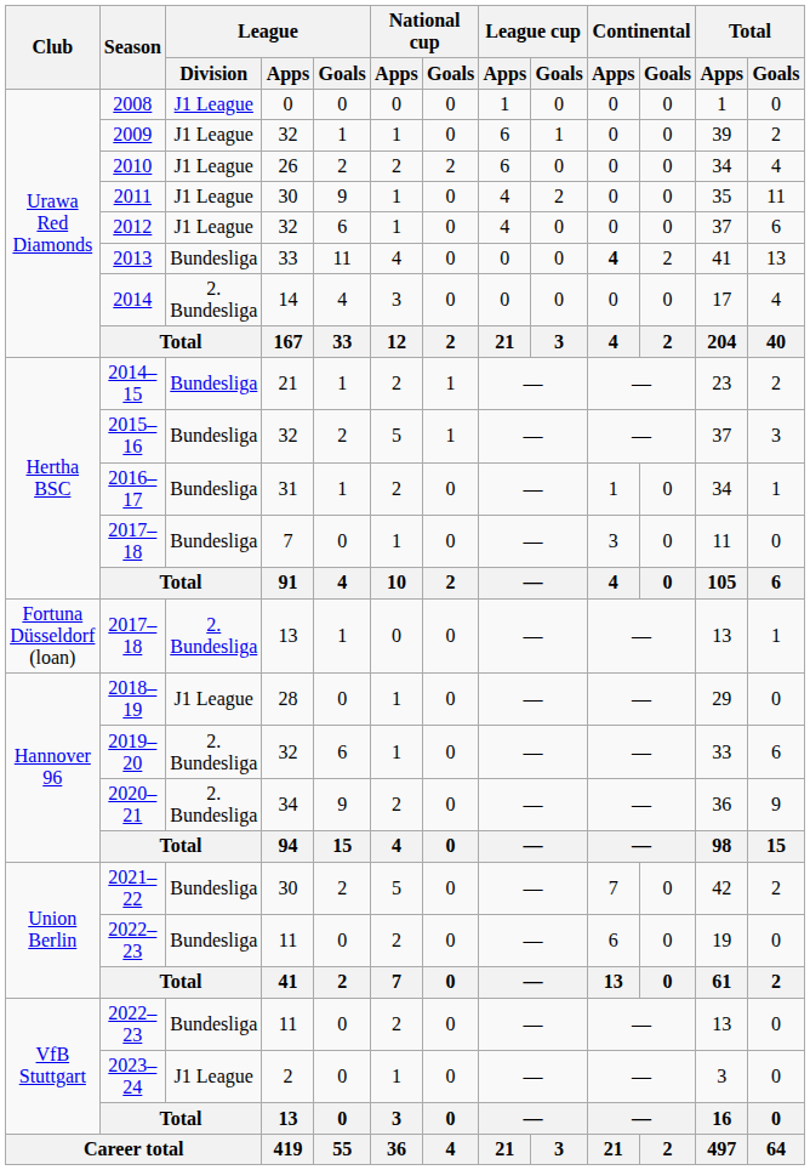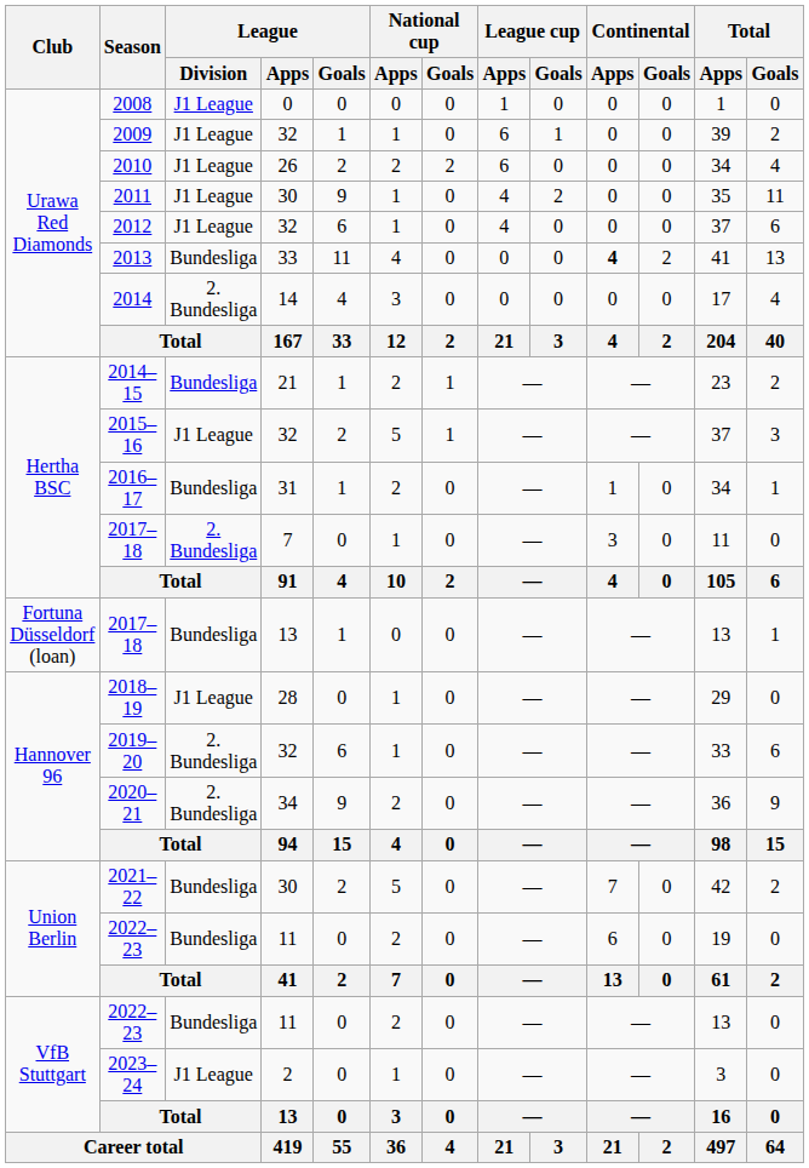 <table class="wikitable" style="text-align:center">
 <tr>
 <th rowspan="2">Club</th>
 <th rowspan="2">Season</th>
 <th colspan="3">League</th>
 <th colspan="2">National cup</th>
 <th colspan="2">League cup</th>
 <th colspan="2">Continental</th>
 <th colspan="2">Total</th>
 </tr>
 <tr>
 <th>Division</th>
 <th>Apps</th>
 <th>Goals</th>
 <th>Apps</th>
 <th>Goals</th>
 <th>Apps</th>
 <th>Goals</th>
 <th>Apps</th>
 <th>Goals</th>
 <th>Apps</th>
 <th>Goals</th>
 </tr>
 <tr>
 <td rowspan="8"><a href='#'>Urawa Red Diamonds</a></td>
 <td><a href='#'>2008</a></td>
 <td><a href='#'>J1 League</a></td>
 <td>0</td>
 <td>0</td>
 <td>0</td>
 <td>0</td>
 <td>1</td>
 <td>0</td>
 <td>0</td>
 <td>0</td>
 <td>1</td>
 <td>0</td>
 </tr>
 <tr>
 <td><a href='#'>2009</a></td>
 <td>J1 League</td>
 <td>32</td>
 <td>1</td>
 <td>1</td>
 <td>0</td>
 <td>6</td>
 <td>1</td>
 <td>0</td>
 <td>0</td>
 <td>39</td>
 <td>2</td>
 </tr>
 <tr>
 <td><a href='#'>2010</a></td>
 <td>J1 League</td>
 <td>26</td>
 <td>2</td>
 <td>2</td>
 <td>2</td>
 <td>6</td>
 <td>0</td>
 <td>0</td>
 <td>0</td>
 <td>34</td>
 <td>4</td>
 </tr>
 <tr>
 <td><a href='#'>2011</a></td>
 <td>J1 League</td>
 <td>30</td>
 <td>9</td>
 <td>1</td>
 <td>0</td>
 <td>4</td>
 <td>2</td>
 <td>0</td>
 <td>0</td>
 <td>35</td>
 <td>11</td>
 </tr>
 <tr>
 <td><a href='#'>2012</a></td>
 <td>J1 League</td>
 <td>32</td>
 <td>6</td>
 <td>1</td>
 <td>0</td>
 <td>4</td>
 <td>0</td>
 <td>0</td>
 <td>0</td>
 <td>37</td>
 <td>6</td>
 </tr>
 <tr>
 <td><a href='#'>2013</a></td>
 <td>Bundesliga</td>
 <td>33</td>
 <td>11</td>
 <td>4</td>
 <td>0</td>
 <td>0</td>
 <td>0</td>
 <td><strong>4</strong></td>
 <td>2</td>
 <td>41</td>
 <td>13</td>
 </tr>
 <tr>
 <td><a href='#'>2014</a></td>
 <td>2. Bundesliga</td>
 <td>14</td>
 <td>4</td>
 <td>3</td>
 <td>0</td>
 <td>0</td>
 <td>0</td>
 <td>0</td>
 <td>0</td>
 <td>17</td>
 <td>4</td>
 </tr>
 <tr>
 <th colspan="2">Total</th>
 <th>167</th>
 <th>33</th>
 <th>12</th>
 <th>2</th>
 <th>21</th>
 <th>3</th>
 <th>4</th>
 <th>2</th>
 <th>204</th>
 <th>40</th>
 </tr>
 <tr>
 <td rowspan="5"><a href='#'>Hertha BSC</a></td>
 <td><a href='#'>2014–15</a></td>
 <td><a href='#'>Bundesliga</a></td>
 <td>21</td>
 <td>1</td>
 <td>2</td>
 <td>1</td>
 <td colspan="2">—</td>
 <td colspan="2">—</td>
 <td>23</td>
 <td>2</td>
 </tr>
 <tr>
 <td><a href='#'>2015–16</a></td>
-<td>Bundesliga</td>
+<td>J1 League</td>
 <td>32</td>
 <td>2</td>
 <td>5</td>
 <td>1</td>
 <td colspan="2">—</td>
 <td colspan="2">—</td>
 <td>37</td>
 <td>3</td>
 </tr>
 <tr>
 <td><a href='#'>2016–17</a></td>
 <td>Bundesliga</td>
 <td>31</td>
 <td>1</td>
 <td>2</td>
 <td>0</td>
 <td colspan="2">—</td>
 <td>1</td>
 <td>0</td>
 <td>34</td>
 <td>1</td>
 </tr>
 <tr>
 <td><a href='#'>2017–18</a></td>
-<td>Bundesliga</td>
+<td><a href='#'>2. Bundesliga</a></td>
 <td>7</td>
 <td>0</td>
 <td>1</td>
 <td>0</td>
 <td colspan="2">—</td>
 <td>3</td>
 <td>0</td>
 <td>11</td>
 <td>0</td>
 </tr>
 <tr>
 <th colspan="2">Total</th>
 <th>91</th>
 <th>4</th>
 <th>10</th>
 <th>2</th>
 <th colspan="2">—</th>
 <th>4</th>
 <th>0</th>
 <th>105</th>
 <th>6</th>
 </tr>
 <tr>
 <td><a href='#'>Fortuna Düsseldorf</a> (loan)</td>
 <td><a href='#'>2017–18</a></td>
-<td><a href='#'>2. Bundesliga</a></td>
+<td>Bundesliga</td>
 <td>13</td>
 <td>1</td>
 <td>0</td>
 <td>0</td>
 <td colspan="2">—</td>
 <td colspan="2">—</td>
 <td>13</td>
 <td>1</td>
 </tr>
 <tr>
 <td rowspan="4"><a href='#'>Hannover 96</a></td>
 <td><a href='#'>2018–19</a></td>
 <td>J1 League</td>
 <td>28</td>
 <td>0</td>
 <td>1</td>
 <td>0</td>
 <td colspan="2">—</td>
 <td colspan="2">—</td>
 <td>29</td>
 <td>0</td>
 </tr>
 <tr>
 <td><a href='#'>2019–20</a></td>
 <td>2. Bundesliga</td>
 <td>32</td>
 <td>6</td>
 <td>1</td>
 <td>0</td>
 <td colspan="2">—</td>
 <td colspan="2">—</td>
 <td>33</td>
 <td>6</td>
 </tr>
 <tr>
 <td><a href='#'>2020–21</a></td>
 <td>2. Bundesliga</td>
 <td>34</td>
 <td>9</td>
 <td>2</td>
 <td>0</td>
 <td colspan="2">—</td>
 <td colspan="2">—</td>
 <td>36</td>
 <td>9</td>
 </tr>
 <tr>
 <th colspan="2">Total</th>
 <th>94</th>
 <th>15</th>
 <th>4</th>
 <th>0</th>
 <th colspan="2">—</th>
 <th colspan="2">—</th>
 <th>98</th>
 <th>15</th>
 </tr>
 <tr>
 <td rowspan="3"><a href='#'>Union Berlin</a></td>
 <td><a href='#'>2021–22</a></td>
 <td>Bundesliga</td>
 <td>30</td>
 <td>2</td>
 <td>5</td>
 <td>0</td>
 <td colspan="2">—</td>
 <td>7</td>
 <td>0</td>
 <td>42</td>
 <td>2</td>
 </tr>
 <tr>
 <td><a href='#'>2022–23</a></td>
 <td>Bundesliga</td>
 <td>11</td>
 <td>0</td>
 <td>2</td>
 <td>0</td>
 <td colspan="2">—</td>
 <td>6</td>
 <td>0</td>
 <td>19</td>
 <td>0</td>
 </tr>
 <tr>
 <th colspan="2">Total</th>
 <th>41</th>
 <th>2</th>
 <th>7</th>
 <th>0</th>
 <th colspan="2">—</th>
 <th>13</th>
 <th>0</th>
 <th>61</th>
 <th>2</th>
 </tr>
 <tr>
 <td rowspan="3"><a href='#'>VfB Stuttgart</a></td>
 <td><a href='#'>2022–23</a></td>
 <td>Bundesliga</td>
 <td>11</td>
 <td>0</td>
 <td>2</td>
 <td>0</td>
 <td colspan="2">—</td>
 <td colspan="2">—</td>
 <td>13</td>
 <td>0</td>
 </tr>
 <tr>
 <td><a href='#'>2023–24</a></td>
 <td>J1 League</td>
 <td>2</td>
 <td>0</td>
 <td>1</td>
 <td>0</td>
 <td colspan="2">—</td>
 <td colspan="2">—</td>
 <td>3</td>
 <td>0</td>
 </tr>
 <tr>
 <th colspan="2">Total</th>
 <th>13</th>
 <th>0</th>
 <th>3</th>
 <th>0</th>
 <th colspan="2">—</th>
 <th colspan="2">—</th>
 <th>16</th>
 <th>0</th>
 </tr>
 <tr>
 <th colspan="3">Career total</th>
 <th>419</th>
 <th>55</th>
 <th>36</th>
 <th>4</th>
 <th>21</th>
 <th>3</th>
 <th>21</th>
 <th>2</th>
 <th>497</th>
 <th>64</th>
 </tr>
 </table>
